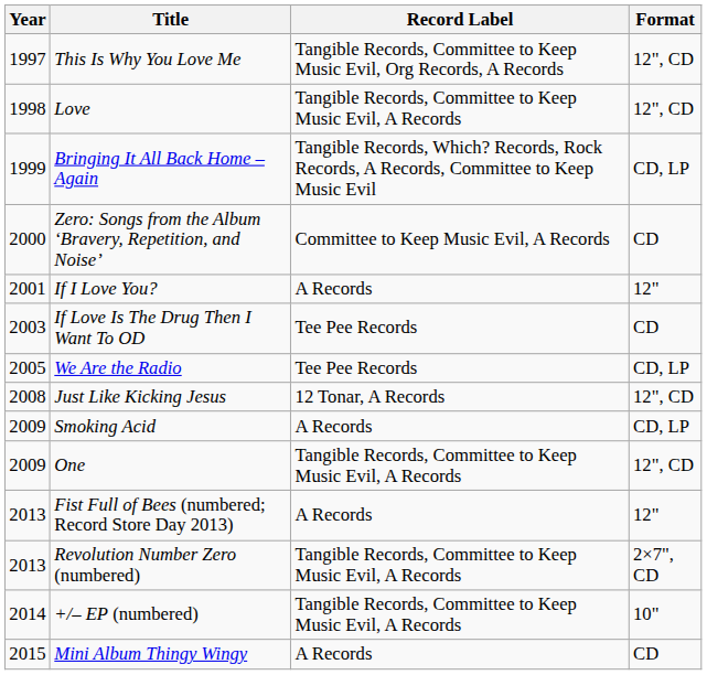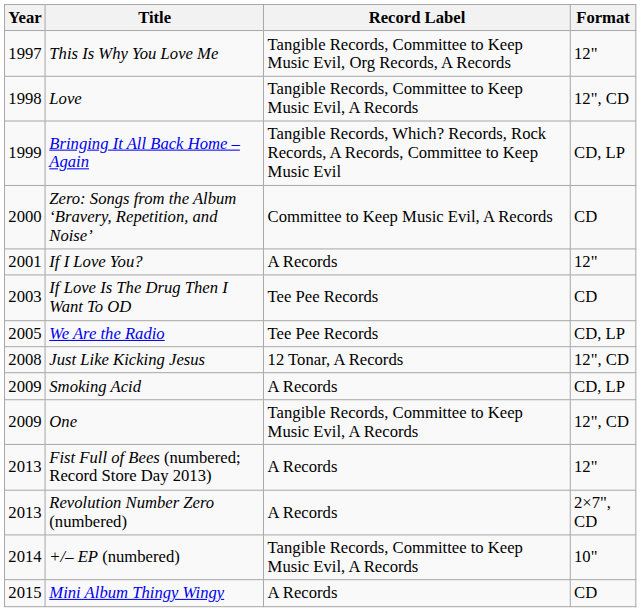 <table class="wikitable">
 <tr>
 <th>Year</th>
 <th>Title</th>
 <th>Record Label</th>
 <th>Format</th>
 </tr>
 <tr>
 <td>1997</td>
 <td align="left"><em>This Is Why You Love Me</em></td>
 <td>Tangible Records, Committee to Keep Music Evil, Org Records, A Records</td>
-<td>12", CD</td>
+<td>12"</td>
 </tr>
 <tr>
 <td>1998</td>
 <td align="left"><em>Love</em></td>
 <td>Tangible Records, Committee to Keep Music Evil, A Records</td>
 <td>12", CD</td>
 </tr>
 <tr>
 <td>1999</td>
 <td align="left"><em><a href='#'>Bringing It All Back Home – Again</a></em></td>
 <td>Tangible Records, Which? Records, Rock Records, A Records, Committee to Keep Music Evil</td>
 <td>CD, LP</td>
 </tr>
 <tr>
 <td>2000</td>
 <td align="left"><em>Zero: Songs from the Album ‘Bravery, Repetition, and Noise’</em></td>
 <td>Committee to Keep Music Evil, A Records</td>
 <td>CD</td>
 </tr>
 <tr>
 <td>2001</td>
 <td align="left"><em>If I Love You?</em></td>
 <td>A Records</td>
 <td>12"</td>
 </tr>
 <tr>
 <td>2003</td>
 <td align="left"><em>If Love Is The Drug Then I Want To OD</em></td>
 <td>Tee Pee Records</td>
 <td>CD</td>
 </tr>
 <tr>
 <td>2005</td>
 <td align="left"><em><a href='#'>We Are the Radio</a></em></td>
 <td>Tee Pee Records</td>
 <td>CD, LP</td>
 </tr>
 <tr>
 <td>2008</td>
 <td align="left"><em>Just Like Kicking Jesus</em></td>
 <td>12 Tonar, A Records</td>
 <td>12", CD</td>
 </tr>
 <tr>
 <td>2009</td>
 <td align="left"><em>Smoking Acid</em></td>
 <td>A Records</td>
 <td>CD, LP</td>
 </tr>
 <tr>
 <td>2009</td>
 <td align="left"><em>One</em></td>
 <td>Tangible Records, Committee to Keep Music Evil, A Records</td>
 <td>12", CD</td>
 </tr>
 <tr>
 <td>2013</td>
 <td align="left"><em>Fist Full of Bees</em> (numbered; Record Store Day 2013)</td>
 <td>A Records</td>
 <td>12"</td>
 </tr>
 <tr>
 <td>2013</td>
 <td align="left"><em>Revolution Number Zero</em> (numbered)</td>
-<td>Tangible Records, Committee to Keep Music Evil, A Records</td>
+<td>A Records</td>
 <td>2×7", CD</td>
 </tr>
 <tr>
 <td>2014</td>
 <td align="left"><em>+/– EP</em> (numbered)</td>
 <td>Tangible Records, Committee to Keep Music Evil, A Records</td>
 <td>10"</td>
 </tr>
 <tr>
 <td>2015</td>
 <td style="text-align:left"><em><a href='#'>Mini Album Thingy Wingy</a></em></td>
 <td>A Records</td>
 <td>CD</td>
 </tr>
 </table>
